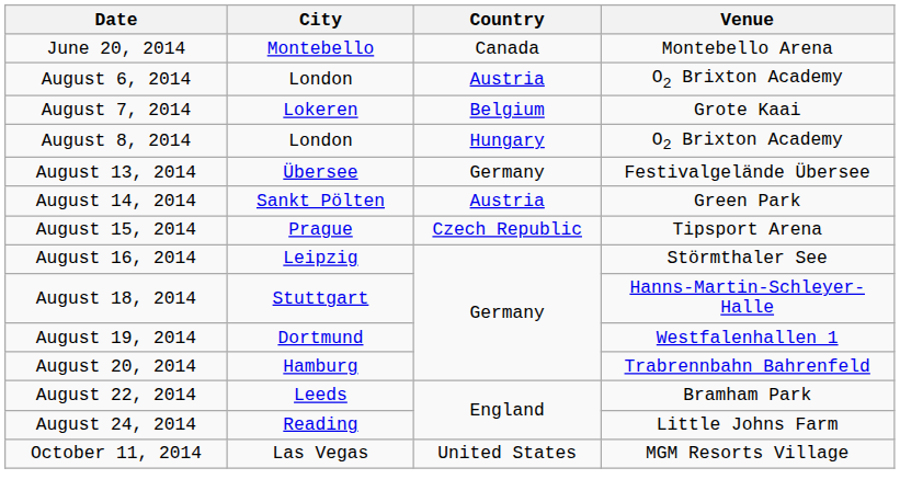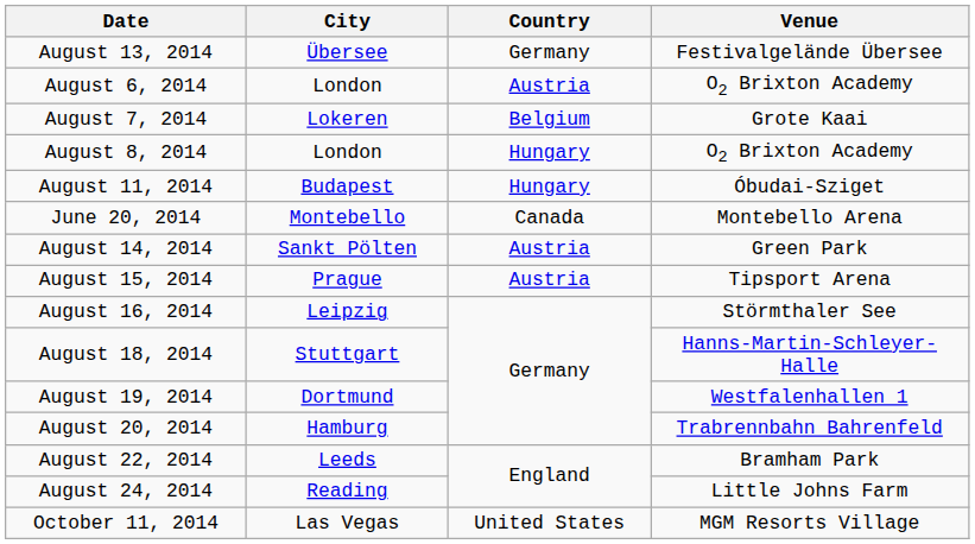 <table class="wikitable plainrowheaders" style="text-align:center;">
 <tr>
 <th scope="col" style="width:12em;">Date</th>
 <th scope="col" style="width:10em;">City</th>
 <th scope="col" style="width:10em;">Country</th>
 <th scope="col" style="width:16em;">Venue</th>
 </tr>
 <tr>
-<td>June 20, 2014</td>
-<td><a href='#'>Montebello</a></td>
-<td>Canada</td>
-<td>Montebello Arena</td>
+<td>August 13, 2014</td>
+<td><a href='#'>Übersee</a></td>
+<td>Germany</td>
+<td>Festivalgelände Übersee</td>
 </tr>
 <tr>
 <td>August 6, 2014</td>
 <td>London</td>
 <td><a href='#'>Austria</a></td>
 <td align="center">O<sub>2</sub> Brixton Academy</td>
 </tr>
 <tr>
 <td>August 7, 2014</td>
 <td><a href='#'>Lokeren</a></td>
 <td><a href='#'>Belgium</a></td>
 <td>Grote Kaai</td>
 </tr>
 <tr>
 <td>August 8, 2014</td>
 <td>London</td>
 <td><a href='#'>Hungary</a></td>
 <td>O<sub>2</sub> Brixton Academy</td>
 </tr>
 <tr>
-<td>August 13, 2014</td>
-<td><a href='#'>Übersee</a></td>
-<td>Germany</td>
-<td>Festivalgelände Übersee</td>
+<td>August 11, 2014</td>
+<td><a href='#'>Budapest</a></td>
+<td><a href='#'>Hungary</a></td>
+<td>Óbudai-Sziget</td>
+</tr>
+<tr>
+<td>June 20, 2014</td>
+<td><a href='#'>Montebello</a></td>
+<td>Canada</td>
+<td>Montebello Arena</td>
 </tr>
 <tr>
 <td>August 14, 2014</td>
 <td><a href='#'>Sankt Pölten</a></td>
 <td><a href='#'>Austria</a></td>
 <td>Green Park</td>
 </tr>
 <tr>
 <td>August 15, 2014</td>
 <td><a href='#'>Prague</a></td>
-<td><a href='#'>Czech Republic</a></td>
+<td><a href='#'>Austria</a></td>
 <td>Tipsport Arena</td>
 </tr>
 <tr>
 <td>August 16, 2014</td>
 <td><a href='#'>Leipzig</a></td>
 <td rowspan="4">Germany</td>
 <td>Störmthaler See</td>
 </tr>
 <tr>
 <td>August 18, 2014</td>
 <td><a href='#'>Stuttgart</a></td>
 <td><a href='#'>Hanns-Martin-Schleyer-Halle</a></td>
 </tr>
 <tr>
 <td>August 19, 2014</td>
 <td><a href='#'>Dortmund</a></td>
 <td><a href='#'>Westfalenhallen 1</a></td>
 </tr>
 <tr>
 <td>August 20, 2014</td>
 <td><a href='#'>Hamburg</a></td>
 <td><a href='#'>Trabrennbahn Bahrenfeld</a></td>
 </tr>
 <tr>
 <td>August 22, 2014</td>
 <td><a href='#'>Leeds</a></td>
 <td rowspan="2">England</td>
 <td>Bramham Park</td>
 </tr>
 <tr>
 <td>August 24, 2014</td>
 <td><a href='#'>Reading</a></td>
 <td>Little Johns Farm</td>
 </tr>
 <tr>
 <td>October 11, 2014</td>
 <td>Las Vegas</td>
 <td>United States</td>
 <td>MGM Resorts Village</td>
 </tr>
 </table>
